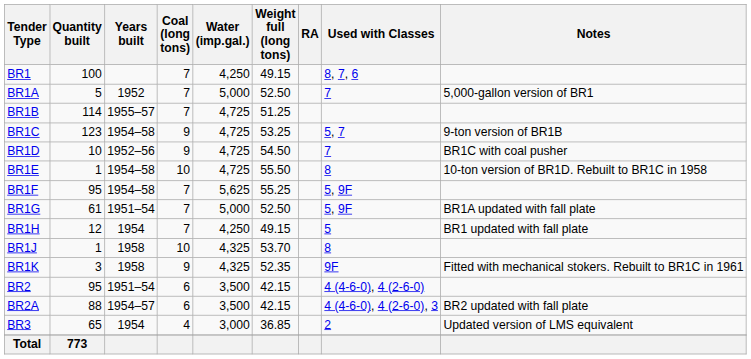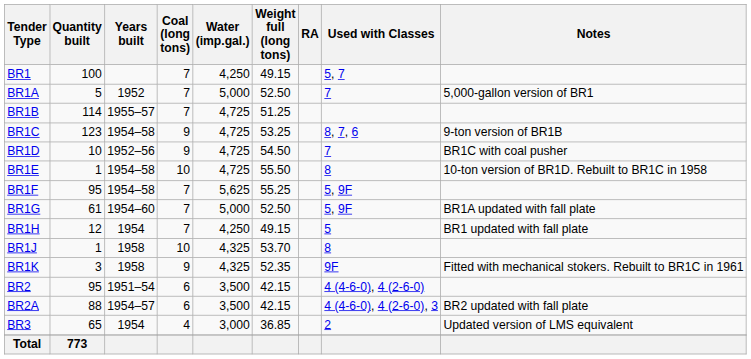 <table class="wikitable sortable" style="text-align:center">
 <tr>
 <th>Tender<br>Type</th>
 <th>Quantity<br>built</th>
 <th>Years<br>built</th>
 <th>Coal<br>(long<br>tons)</th>
 <th>Water<br>(imp.gal.)</th>
 <th>Weight<br>full<br>(long<br>tons)</th>
 <th>RA</th>
 <th>Used with Classes</th>
 <th>Notes</th>
 </tr>
 <tr>
 <td align=left><a href='#'>BR1</a></td>
 <td align=right>100</td>
 <td></td>
 <td align=right>7</td>
 <td align=right>4,250</td>
 <td>49.15</td>
 <td></td>
-<td align=left><a href='#'>8</a>, <a href='#'>7</a>, <a href='#'>6</a></td>
+<td align=left><a href='#'>5</a>, <a href='#'>7</a></td>
 <td align=left></td>
 </tr>
 <tr>
 <td align=left><a href='#'>BR1A</a></td>
 <td align=right>5</td>
 <td>1952</td>
 <td align=right>7</td>
 <td align=right>5,000</td>
 <td>52.50</td>
 <td></td>
 <td align=left><a href='#'>7</a></td>
 <td align=left>5,000-gallon version of BR1</td>
 </tr>
 <tr>
 <td align=left><a href='#'>BR1B</a></td>
 <td align=right>114</td>
 <td>1955–57</td>
 <td align=right>7</td>
 <td align=right>4,725</td>
 <td>51.25</td>
 <td></td>
 <td align=left></td>
 <td align=left></td>
 </tr>
 <tr>
 <td align=left><a href='#'>BR1C</a></td>
 <td align=right>123</td>
 <td>1954–58</td>
 <td align=right>9</td>
 <td align=right>4,725</td>
 <td>53.25</td>
 <td></td>
-<td align=left><a href='#'>5</a>, <a href='#'>7</a></td>
+<td align=left><a href='#'>8</a>, <a href='#'>7</a>, <a href='#'>6</a></td>
 <td align=left>9-ton version of BR1B</td>
 </tr>
 <tr>
 <td align=left><a href='#'>BR1D</a></td>
 <td align=right>10</td>
 <td>1952–56</td>
 <td align=right>9</td>
 <td align=right>4,725</td>
 <td>54.50</td>
 <td></td>
 <td align=left><a href='#'>7</a></td>
 <td align=left>BR1C with coal pusher</td>
 </tr>
 <tr>
 <td align=left><a href='#'>BR1E</a></td>
 <td align=right>1</td>
 <td>1954–58</td>
 <td align=right>10</td>
 <td align=right>4,725</td>
 <td>55.50</td>
 <td></td>
 <td align=left><a href='#'>8</a></td>
 <td align=left>10-ton version of BR1D. Rebuilt to BR1C in 1958</td>
 </tr>
 <tr>
 <td align=left><a href='#'>BR1F</a></td>
 <td align=right>95</td>
 <td>1954–58</td>
 <td align=right>7</td>
 <td align=right>5,625</td>
 <td>55.25</td>
 <td></td>
 <td align=left><a href='#'>5</a>, <a href='#'>9F</a></td>
 <td align=left></td>
 </tr>
 <tr>
 <td align=left><a href='#'>BR1G</a></td>
 <td align=right>61</td>
-<td>1951–54</td>
+<td>1954–60</td>
 <td align=right>7</td>
 <td align=right>5,000</td>
 <td>52.50</td>
 <td></td>
 <td align=left><a href='#'>5</a>, <a href='#'>9F</a></td>
 <td align=left>BR1A updated with fall plate</td>
 </tr>
 <tr>
 <td align=left><a href='#'>BR1H</a></td>
 <td align=right>12</td>
 <td>1954</td>
 <td align=right>7</td>
 <td align=right>4,250</td>
 <td>49.15</td>
 <td></td>
 <td align=left><a href='#'>5</a></td>
 <td align=left>BR1 updated with fall plate</td>
 </tr>
 <tr>
 <td align=left><a href='#'>BR1J</a></td>
 <td align=right>1</td>
 <td>1958</td>
 <td align=right>10</td>
 <td align=right>4,325</td>
 <td>53.70</td>
 <td></td>
 <td align=left><a href='#'>8</a></td>
 <td align=left></td>
 </tr>
 <tr>
 <td align=left><a href='#'>BR1K</a></td>
 <td align=right>3</td>
 <td>1958</td>
 <td align=right>9</td>
 <td align=right>4,325</td>
 <td>52.35</td>
 <td></td>
 <td align=left><a href='#'>9F</a></td>
 <td align=left>Fitted with mechanical stokers. Rebuilt to BR1C in 1961</td>
 </tr>
 <tr>
 <td align=left><a href='#'>BR2</a></td>
 <td align=right>95</td>
 <td>1951–54</td>
 <td align=right>6</td>
 <td align=right>3,500</td>
 <td>42.15</td>
 <td></td>
 <td align=left><a href='#'>4 (4-6-0)</a>, <a href='#'>4 (2-6-0)</a></td>
 <td align=left></td>
 </tr>
 <tr>
 <td align=left><a href='#'>BR2A</a></td>
 <td align=right>88</td>
 <td>1954–57</td>
 <td align=right>6</td>
 <td align=right>3,500</td>
 <td>42.15</td>
 <td></td>
 <td align=left><a href='#'>4 (4-6-0)</a>, <a href='#'>4 (2-6-0)</a>, <a href='#'>3</a></td>
 <td align=left>BR2 updated with fall plate</td>
 </tr>
 <tr>
 <td align=left><a href='#'>BR3</a></td>
 <td align=right>65</td>
 <td>1954</td>
 <td align=right>4</td>
 <td align=right>3,000</td>
 <td>36.85</td>
 <td></td>
 <td align=left><a href='#'>2</a></td>
 <td align=left>Updated version of LMS equivalent</td>
 </tr>
 <tr>
 </tr>
 <tr class="sortbottom">
 <th>Total</th>
 <th>773</th>
 <th></th>
 <th></th>
 <th></th>
 <th></th>
 <th></th>
 <th></th>
 <th></th>
 </tr>
 </table>
